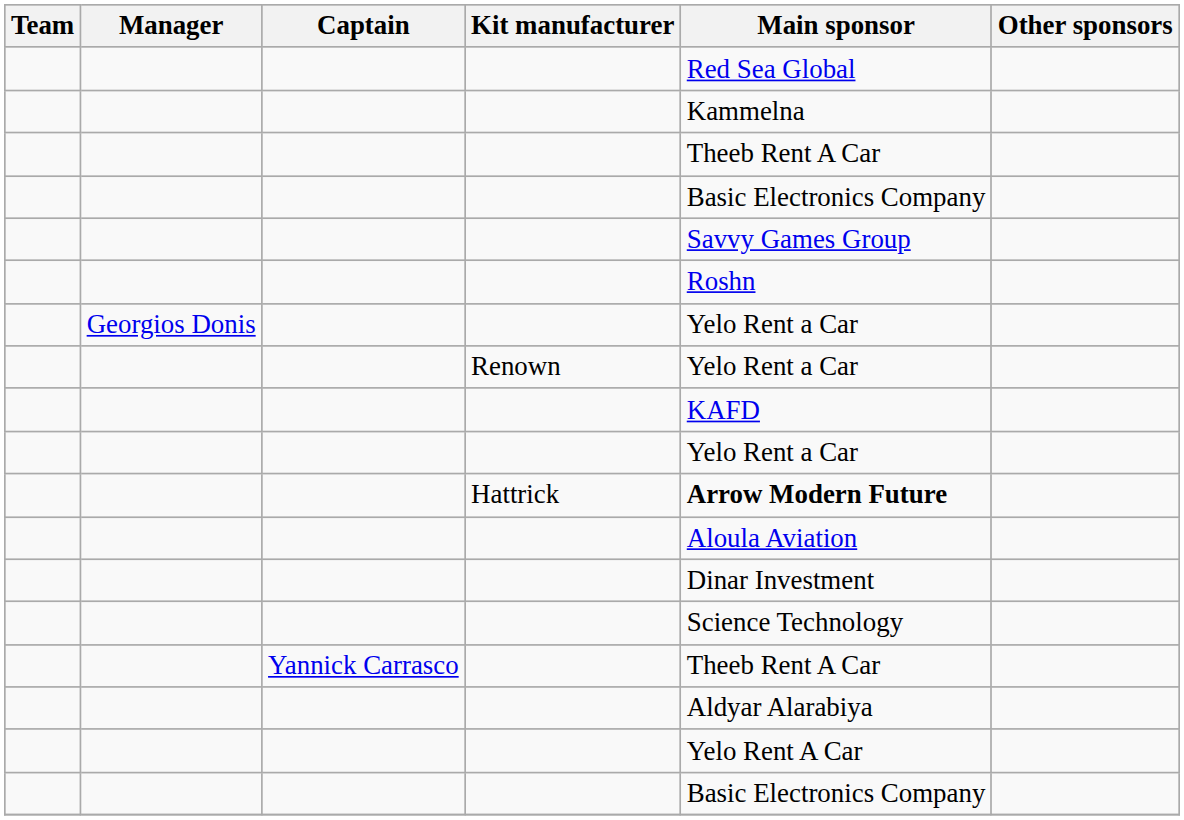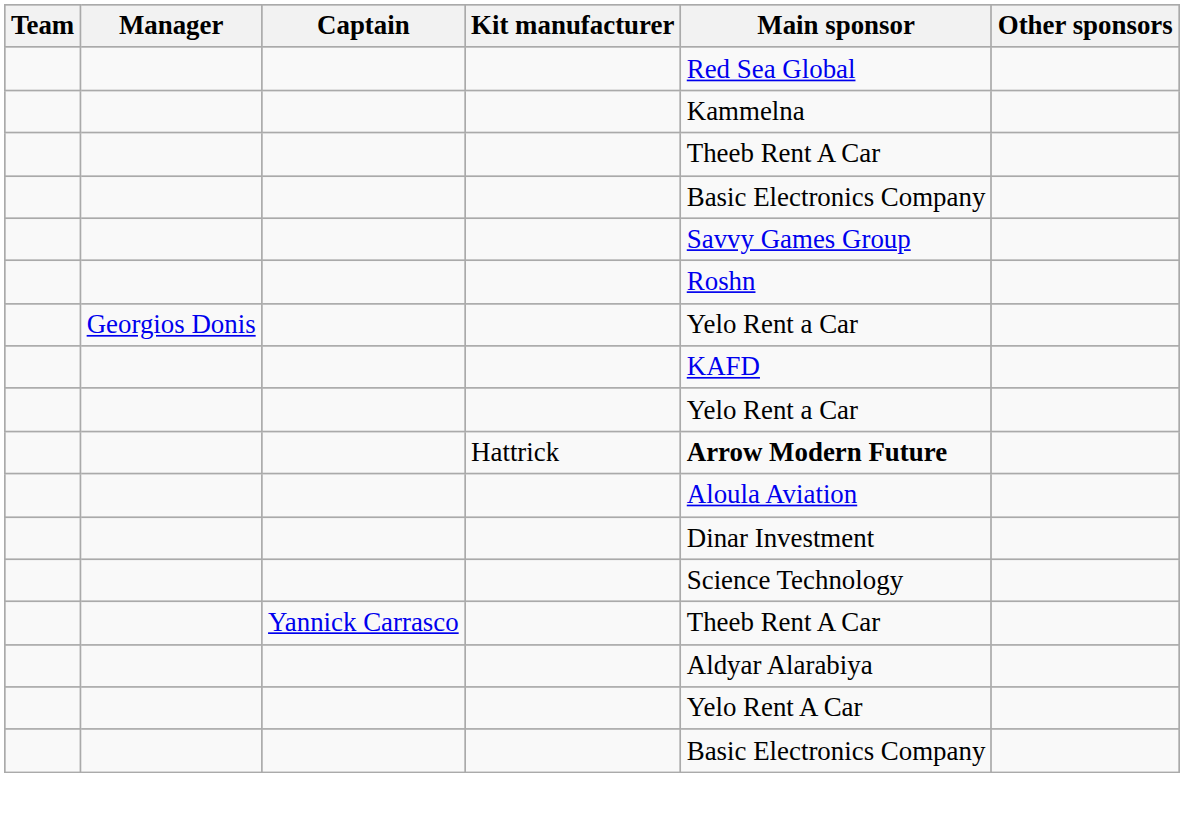 <table class="wikitable sortable">
 <tr>
 <th>Team</th>
 <th>Manager</th>
 <th>Captain</th>
 <th>Kit manufacturer</th>
 <th>Main sponsor</th>
 <th>Other sponsors</th>
 </tr>
 <tr>
 <td></td>
 <td></td>
 <td></td>
 <td></td>
 <td><a href='#'>Red Sea Global</a></td>
 <td></td>
 </tr>
 <tr>
 <td></td>
 <td></td>
 <td></td>
 <td></td>
 <td>Kammelna</td>
 <td></td>
 </tr>
 <tr>
 <td></td>
 <td></td>
 <td></td>
 <td></td>
 <td>Theeb Rent A Car</td>
 <td></td>
 </tr>
 <tr>
 <td></td>
 <td></td>
 <td></td>
 <td></td>
 <td>Basic Electronics Company</td>
 <td></td>
 </tr>
 <tr>
 <td></td>
 <td></td>
 <td></td>
 <td></td>
 <td><a href='#'>Savvy Games Group</a></td>
 <td></td>
 </tr>
 <tr>
 <td></td>
 <td></td>
 <td></td>
 <td></td>
 <td><a href='#'>Roshn</a></td>
 <td></td>
 </tr>
 <tr>
 <td></td>
 <td> <a href='#'>Georgios Donis</a></td>
 <td></td>
 <td></td>
-<td>Yelo Rent a Car</td>
-<td></td>
-</tr>
-<tr>
-<td></td>
-<td></td>
-<td></td>
-<td>Renown</td>
 <td>Yelo Rent a Car</td>
 <td></td>
 </tr>
 <tr>
 <td></td>
 <td></td>
 <td></td>
 <td></td>
 <td><a href='#'>KAFD</a></td>
 <td></td>
 </tr>
 <tr>
 <td></td>
 <td></td>
 <td></td>
 <td></td>
 <td>Yelo Rent a Car</td>
 <td></td>
 </tr>
 <tr>
 <td></td>
 <td></td>
 <td></td>
 <td>Hattrick</td>
 <td><strong>Arrow Modern Future</strong></td>
 <td></td>
 </tr>
 <tr>
 <td></td>
 <td></td>
 <td></td>
 <td></td>
 <td><a href='#'>Aloula Aviation</a></td>
 <td></td>
 </tr>
 <tr>
 <td></td>
 <td></td>
 <td></td>
 <td></td>
 <td>Dinar Investment</td>
 <td></td>
 </tr>
 <tr>
 <td></td>
 <td></td>
 <td></td>
 <td></td>
 <td>Science Technology</td>
 <td></td>
 </tr>
 <tr>
 <td></td>
 <td></td>
 <td> <a href='#'>Yannick Carrasco</a></td>
 <td></td>
 <td>Theeb Rent A Car</td>
 <td></td>
 </tr>
 <tr>
 <td></td>
 <td></td>
 <td></td>
 <td></td>
 <td>Aldyar Alarabiya</td>
 <td></td>
 </tr>
 <tr>
 <td></td>
 <td></td>
 <td></td>
 <td></td>
 <td>Yelo Rent A Car</td>
 <td></td>
 </tr>
 <tr>
 <td></td>
 <td></td>
 <td></td>
 <td></td>
 <td>Basic Electronics Company</td>
 <td></td>
 </tr>
 <tr>
 </tr>
 </table>
